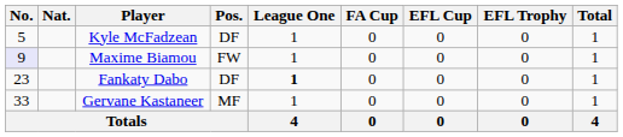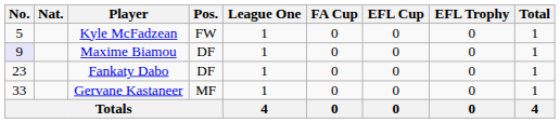 <table class="wikitable sortable alternance" style="font-size:100%; text-align:center; line-height:14px; width:70%;">
 <tr>
 <th>No.</th>
 <th>Nat.</th>
 <th>Player</th>
 <th>Pos.</th>
 <th>League One</th>
 <th>FA Cup</th>
 <th>EFL Cup</th>
 <th>EFL Trophy</th>
 <th>Total</th>
 </tr>
 <tr>
 <td>5</td>
 <td></td>
 <td><a href='#'>Kyle McFadzean</a></td>
-<td>DF</td>
+<td>FW</td>
 <td>1</td>
 <td>0</td>
 <td>0</td>
 <td>0</td>
 <td>1</td>
 </tr>
 <tr>
 <td style="background: lavender;">9</td>
 <td></td>
 <td><a href='#'>Maxime Biamou</a></td>
-<td>FW</td>
+<td>DF</td>
 <td>1</td>
 <td>0</td>
 <td>0</td>
 <td>0</td>
 <td>1</td>
 </tr>
 <tr>
 <td>23</td>
 <td></td>
 <td><a href='#'>Fankaty Dabo</a></td>
 <td>DF</td>
-<td><strong>1</strong></td>
+<td>1</td>
 <td>0</td>
 <td>0</td>
 <td>0</td>
 <td>1</td>
 </tr>
 <tr>
 <td>33</td>
 <td></td>
 <td><a href='#'>Gervane Kastaneer</a></td>
 <td>MF</td>
 <td>1</td>
 <td>0</td>
 <td>0</td>
 <td>0</td>
 <td>1</td>
 </tr>
 <tr class="sortbottom">
 <th colspan="4">Totals</th>
 <th>4</th>
 <th>0</th>
 <th>0</th>
 <th>0</th>
 <th>4</th>
 </tr>
 </table>
